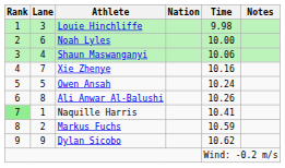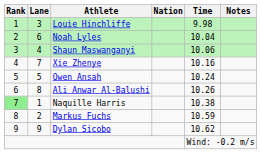 <table class="wikitable sortable" style="text-align:center;">
 <tr>
 <th scope="col">Rank</th>
 <th scope="col">Lane</th>
 <th scope="col">Athlete</th>
 <th scope="col">Nation</th>
 <th scope="col">Time</th>
 <th scope="col">Notes</th>
 </tr>
 <tr bgcolor="#bbf3bb">
 <td>1</td>
 <td>3</td>
 <td align=left><a href='#'>Louie Hinchliffe</a></td>
 <td align=left></td>
 <td>9.98</td>
 <td></td>
 </tr>
 <tr bgcolor="#bbf3bb">
 <td>2</td>
 <td>6</td>
 <td align=left><a href='#'>Noah Lyles</a></td>
 <td align=left></td>
-<td>10.00</td>
+<td>10.04</td>
 <td></td>
 </tr>
 <tr bgcolor="#bbf3bb">
 <td>3</td>
 <td>4</td>
 <td align=left><a href='#'>Shaun Maswanganyi</a></td>
 <td align=left></td>
 <td>10.06</td>
 <td></td>
 </tr>
 <tr>
 <td>4</td>
 <td>7</td>
 <td align=left><a href='#'>Xie Zhenye</a></td>
 <td align=left></td>
 <td>10.16</td>
 <td></td>
 </tr>
 <tr>
 <td>5</td>
 <td>5</td>
 <td align=left><a href='#'>Owen Ansah</a></td>
 <td align=left></td>
 <td>10.24</td>
 <td></td>
 </tr>
 <tr>
 <td>6</td>
 <td>8</td>
 <td align=left><a href='#'>Ali Anwar Al-Balushi</a></td>
 <td align=left></td>
 <td>10.26</td>
 <td></td>
 </tr>
 <tr>
 <td style="background: lightgreen;">7</td>
 <td>1</td>
 <td align=left>Naquille Harris</td>
 <td align=left></td>
-<td>10.41</td>
+<td>10.38</td>
 <td></td>
 </tr>
 <tr>
 <td>8</td>
 <td>2</td>
 <td align=left><a href='#'>Markus Fuchs</a></td>
 <td align=left></td>
 <td>10.59</td>
 <td></td>
 </tr>
 <tr>
 <td>9</td>
 <td>9</td>
 <td align=left><a href='#'>Dylan Sicobo</a></td>
 <td align=left></td>
 <td>10.62</td>
 <td></td>
 </tr>
 <tr class="sortbottom">
 <td colspan="4"></td>
 <td colspan="2" style="text-align:left;">Wind: -0.2 m/s</td>
 </tr>
 </table>
